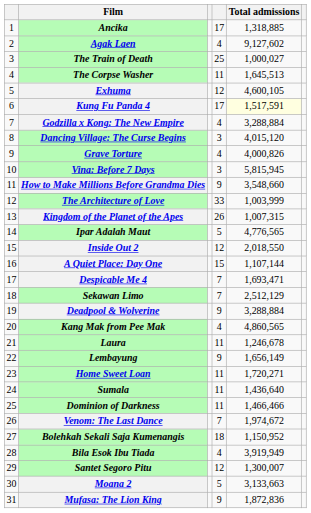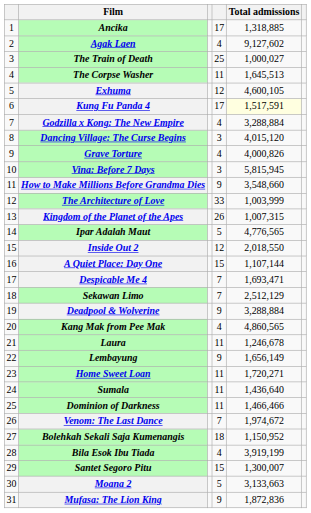 <table class="wikitable sortable plainrowheaders" style="text-align:center;">
 <tr>
 <th></th>
 <th>Film</th>
 <th></th>
 <th></th>
 <th>Total admissions</th>
 <th class="unsortable"></th>
 </tr>
 <tr>
 <td>1</td>
 <th scope="row" style="background:#b6fcb6;"><em>Ancika</em></th>
 <td></td>
 <td>17</td>
 <td>1,318,885</td>
 <td></td>
 </tr>
 <tr>
 <td>2</td>
 <th scope="row" style="background:#b6fcb6;"><em><a href='#'>Agak Laen</a></em></th>
 <td></td>
 <td>4</td>
 <td>9,127,602</td>
 <td></td>
 </tr>
 <tr>
 <td>3</td>
 <th scope="row" style="background:#b6fcb6;"><em>The Train of Death</em></th>
 <td></td>
 <td>25</td>
 <td>1,000,027</td>
 <td></td>
 </tr>
 <tr>
 <td>4</td>
 <th scope="row" style="background:#b6fcb6;"><em>The Corpse Washer</em></th>
 <td></td>
 <td>11</td>
 <td>1,645,513</td>
 <td></td>
 </tr>
 <tr>
 <td>5</td>
 <th scope="row"><em><a href='#'>Exhuma</a></em></th>
 <td></td>
 <td>12</td>
 <td>4,600,105</td>
 <td></td>
 </tr>
 <tr>
 <td>6</td>
 <th scope="row"><em><a href='#'>Kung Fu Panda 4</a></em></th>
 <td></td>
 <td>17</td>
 <td style="background: lightyellow;">1,517,591</td>
 <td></td>
 </tr>
 <tr>
 <td>7</td>
 <th scope="row"><em><a href='#'>Godzilla x Kong: The New Empire</a></em></th>
 <td></td>
 <td>4</td>
 <td>3,288,884</td>
 <td></td>
 </tr>
 <tr>
 <td>8</td>
 <th scope="row" style="background:#b6fcb6;"><em><a href='#'>Dancing Village: The Curse Begins</a></em></th>
 <td></td>
 <td>3</td>
 <td>4,015,120</td>
 <td></td>
 </tr>
 <tr>
 <td>9</td>
 <th scope="row" style="background:#b6fcb6;"><em><a href='#'>Grave Torture</a></em></th>
 <td></td>
 <td>4</td>
 <td>4,000,826</td>
 <td></td>
 </tr>
 <tr>
 <td>10</td>
 <th scope="row" style="background:#b6fcb6;"><em><a href='#'>Vina: Before 7 Days</a></em></th>
 <td></td>
 <td>3</td>
 <td>5,815,945</td>
 <td></td>
 </tr>
 <tr>
 <td>11</td>
 <th scope="row"><em><a href='#'>How to Make Millions Before Grandma Dies</a></em></th>
 <td></td>
 <td>9</td>
 <td>3,548,660</td>
 <td></td>
 </tr>
 <tr>
 <td>12</td>
 <th scope="row" style="background:#b6fcb6;"><em><a href='#'>The Architecture of Love</a></em></th>
 <td></td>
 <td>33</td>
 <td>1,003,999</td>
 <td></td>
 </tr>
 <tr>
 <td>13</td>
 <th scope="row"><em><a href='#'>Kingdom of the Planet of the Apes</a></em></th>
 <td></td>
 <td>26</td>
 <td>1,007,315</td>
 <td></td>
 </tr>
 <tr>
 <td>14</td>
 <th scope="row" style="background:#b6fcb6;"><em>Ipar Adalah Maut</em></th>
 <td></td>
 <td>5</td>
 <td>4,776,565</td>
 <td></td>
 </tr>
 <tr>
 <td>15</td>
 <th scope="row"><em><a href='#'>Inside Out 2</a></em></th>
 <td></td>
 <td>12</td>
 <td>2,018,550</td>
 <td></td>
 </tr>
 <tr>
 <td>16</td>
 <th scope="row"><em><a href='#'>A Quiet Place: Day One</a></em></th>
 <td></td>
 <td>15</td>
 <td>1,107,144</td>
 <td></td>
 </tr>
 <tr>
 <td>17</td>
 <th scope="row"><em><a href='#'>Despicable Me 4</a></em></th>
 <td></td>
 <td>7</td>
 <td>1,693,471</td>
 <td></td>
 </tr>
 <tr>
 <td>18</td>
 <th scope="row" style="background:#b6fcb6;"><em>Sekawan Limo</em></th>
 <td></td>
 <td>7</td>
 <td>2,512,129</td>
 <td></td>
 </tr>
 <tr>
 <td>19</td>
 <th scope="row"><em><a href='#'>Deadpool & Wolverine</a></em></th>
 <td></td>
 <td>9</td>
 <td>3,288,884</td>
 <td></td>
 </tr>
 <tr>
 <td>20</td>
 <th scope="row" style="background:#b6fcb6;"><em>Kang Mak from Pee Mak</em></th>
 <td></td>
 <td>4</td>
 <td>4,860,565</td>
 <td></td>
 </tr>
 <tr>
 <td>21</td>
 <th scope="row" style="background:#b6fcb6;"><em>Laura</em></th>
 <td></td>
 <td>11</td>
 <td>1,246,678</td>
 <td></td>
 </tr>
 <tr>
 <td>22</td>
 <th scope="row" style="background:#b6fcb6;"><em>Lembayung</em></th>
 <td></td>
 <td>9</td>
 <td>1,656,149</td>
 <td></td>
 </tr>
 <tr>
 <td>23</td>
 <th scope="row" style="background:#b6fcb6;"><em><a href='#'>Home Sweet Loan</a></em></th>
 <td></td>
 <td>11</td>
 <td>1,720,271</td>
 <td></td>
 </tr>
 <tr>
 <td>24</td>
 <th scope="row" style="background:#b6fcb6;"><em>Sumala</em></th>
 <td></td>
 <td>11</td>
 <td>1,436,640</td>
 <td></td>
 </tr>
 <tr>
 <td>25</td>
 <th scope="row" style="background:#b6fcb6;"><em>Dominion of Darkness</em></th>
 <td></td>
 <td>11</td>
 <td>1,466,466</td>
 <td></td>
 </tr>
 <tr>
 <td>26</td>
 <th scope="row"><em><a href='#'>Venom: The Last Dance</a></em></th>
 <td></td>
 <td>7</td>
 <td>1,974,672</td>
 <td></td>
 </tr>
 <tr>
 <td>27</td>
 <th scope="row" style="background:#b6fcb6;"><em>Bolehkah Sekali Saja Kumenangis</em></th>
 <td></td>
 <td>18</td>
 <td>1,150,952</td>
 <td></td>
 </tr>
 <tr>
 <td>28</td>
 <th scope="row" style="background:#b6fcb6;"><em>Bila Esok Ibu Tiada</em></th>
 <td></td>
 <td>4</td>
-<td>3,919,949</td>
+<td>3,919,199</td>
 <td></td>
 </tr>
 <tr>
 <td>29</td>
 <th scope="row" style="background:#b6fcb6;"><em>Santet Segoro Pitu</em></th>
 <td></td>
-<td>12</td>
+<td>15</td>
 <td>1,300,007</td>
 <td></td>
 </tr>
 <tr>
 <td>30</td>
 <th scope="row"><em><a href='#'>Moana 2</a></em></th>
 <td></td>
 <td>5</td>
 <td>3,133,663</td>
 <td></td>
 </tr>
 <tr>
 <td>31</td>
 <th scope="row"><em><a href='#'>Mufasa: The Lion King</a></em></th>
 <td></td>
 <td>9</td>
 <td>1,872,836</td>
 <td></td>
 </tr>
 </table>
